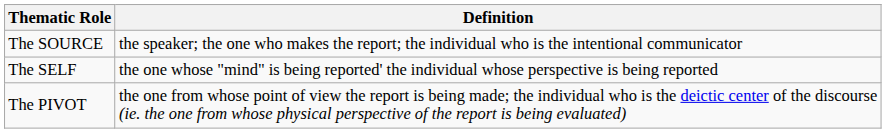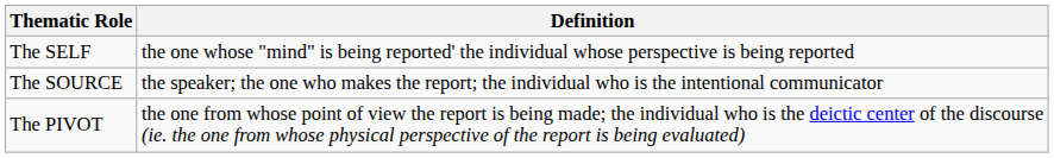 <table class="wikitable">
 <tr>
 <th>Thematic Role</th>
 <th>Definition</th>
 </tr>
 <tr>
+<td>The SELF</td>
+<td>the one whose "mind" is being reported' the individual whose perspective is being reported</td>
+</tr>
+<tr>
 <td>The SOURCE</td>
 <td>the speaker; the one who makes the report; the individual who is the intentional communicator</td>
-</tr>
-<tr>
-<td>The SELF</td>
-<td>the one whose "mind" is being reported' the individual whose perspective is being reported</td>
 </tr>
 <tr>
 <td>The PIVOT</td>
 <td>the one from whose point of view the report is being made; the individual who is the <a href='#'>deictic center</a> of the discourse<br><em>(ie. the one from whose physical perspective of the report is being evaluated)</em></td>
 </tr>
 </table>
